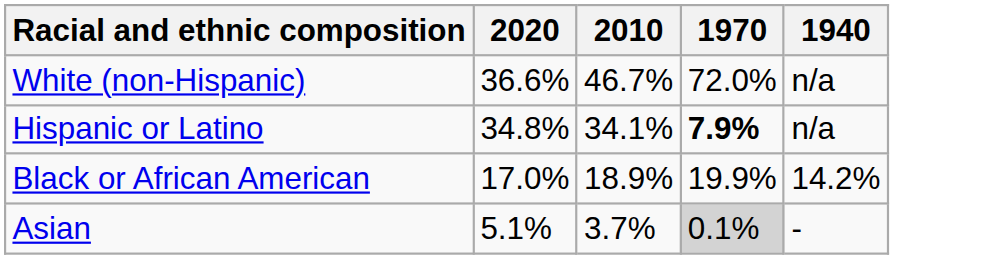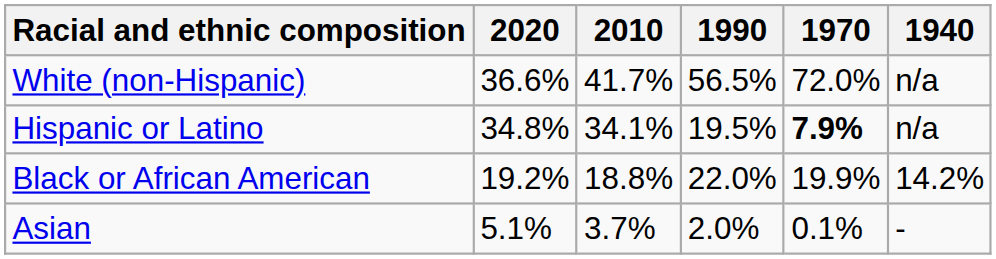 <table class="wikitable sortable collapsible" style="font-size: 90%;">
 <tr>
 <th>Racial and ethnic composition</th>
 <th>2020</th>
 <th>2010</th>
+<th>1990</th>
 <th>1970</th>
 <th>1940</th>
 </tr>
 <tr>
 <td><a href='#'>White (non-Hispanic)</a></td>
 <td>36.6%</td>
-<td>46.7%</td>
+<td>41.7%</td>
+<td>56.5%</td>
 <td>72.0%</td>
 <td>n/a</td>
 </tr>
 <tr>
 <td><a href='#'>Hispanic or Latino</a></td>
 <td>34.8%</td>
 <td>34.1%</td>
+<td>19.5%</td>
 <td><strong>7.9%</strong></td>
 <td>n/a</td>
 </tr>
 <tr>
 <td><a href='#'>Black or African American</a></td>
-<td>17.0%</td>
-<td>18.9%</td>
+<td>19.2%</td>
+<td>18.8%</td>
+<td>22.0%</td>
 <td>19.9%</td>
 <td>14.2%</td>
 </tr>
 <tr>
 <td><a href='#'>Asian</a></td>
 <td>5.1%</td>
 <td>3.7%</td>
-<td style="background: lightgrey;">0.1%</td>
+<td>2.0%</td>
+<td>0.1%</td>
 <td>-</td>
 </tr>
 </table>
